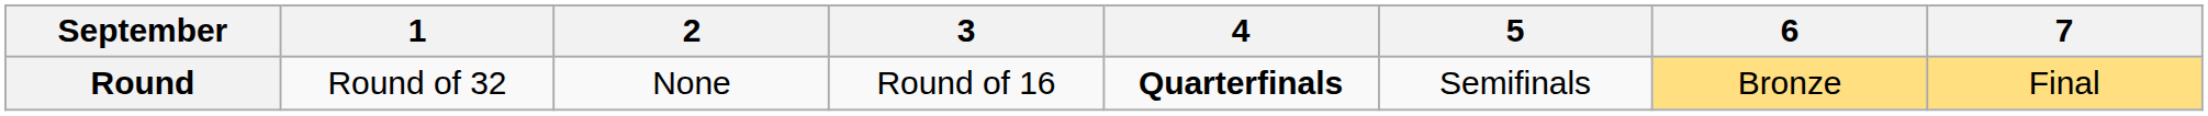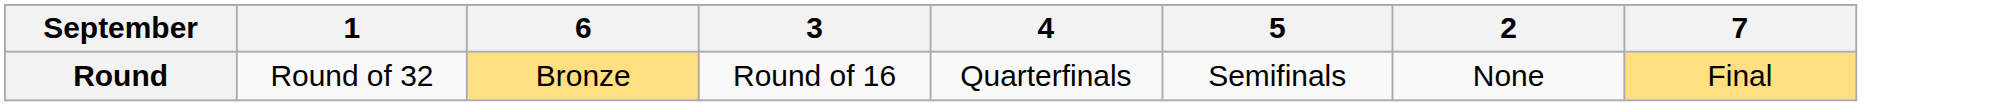 <table class="wikitable" style="text-align:center">
 <tr>
 <th width=10%>September</th>
 <th width=10%>1</th>
-<th width=10%>2</th>
+<th width=10%>6</th>
 <th width=10%>3</th>
 <th width=10%>4</th>
 <th width=10%>5</th>
-<th width=10%>6</th>
+<th width=10%>2</th>
 <th width=10%>7</th>
 </tr>
 <tr>
 <th>Round</th>
 <td>Round of 32</td>
+<td bgcolor="FFDF80">Bronze</td>
+<td>Round of 16</td>
+<td>Quarterfinals</td>
+<td>Semifinals</td>
 <td>None</td>
-<td>Round of 16</td>
-<td><strong>Quarterfinals</strong></td>
-<td>Semifinals</td>
-<td bgcolor="FFDF80">Bronze</td>
 <td bgcolor="FFDF80">Final</td>
 </tr>
 </table>
